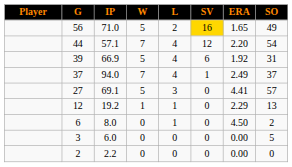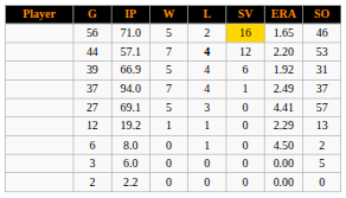 <table class="wikitable sortable">
 <tr>
 <th style="background:black;color:#FF8800;" width="16%">Player</th>
 <th style="background:black;color:#FF8800;" width="9%">G</th>
 <th style="background:black;color:#FF8800;" width="9%">IP</th>
 <th style="background:black;color:#FF8800;" width="9%">W</th>
 <th style="background:black;color:#FF8800;" width="9%">L</th>
 <th style="background:black;color:#FF8800;" width="9%">SV</th>
 <th style="background:black;color:#FF8800;" width="9%">ERA</th>
 <th style="background:black;color:#FF8800;" width="9%">SO</th>
 </tr>
 <tr align="center">
 <td></td>
 <td>56</td>
 <td>71.0</td>
 <td>5</td>
 <td>2</td>
 <td style="background: gold;">16</td>
 <td>1.65</td>
-<td>49</td>
+<td>46</td>
 </tr>
 <tr align="center">
 <td></td>
 <td>44</td>
 <td>57.1</td>
 <td>7</td>
-<td>4</td>
+<td><strong>4</strong></td>
 <td>12</td>
 <td>2.20</td>
-<td>54</td>
+<td>53</td>
 </tr>
 <tr align="center">
 <td></td>
 <td>39</td>
 <td>66.9</td>
 <td>5</td>
 <td>4</td>
 <td>6</td>
 <td>1.92</td>
 <td>31</td>
 </tr>
 <tr align="center">
 <td></td>
 <td>37</td>
 <td>94.0</td>
 <td>7</td>
 <td>4</td>
 <td>1</td>
 <td>2.49</td>
 <td>37</td>
 </tr>
 <tr align="center">
 <td></td>
 <td>27</td>
 <td>69.1</td>
 <td>5</td>
 <td>3</td>
 <td>0</td>
 <td>4.41</td>
 <td>57</td>
 </tr>
 <tr align="center">
 <td></td>
 <td>12</td>
 <td>19.2</td>
 <td>1</td>
 <td>1</td>
 <td>0</td>
 <td>2.29</td>
 <td>13</td>
 </tr>
 <tr align="center">
 <td></td>
 <td>6</td>
 <td>8.0</td>
 <td>0</td>
 <td>1</td>
 <td>0</td>
 <td>4.50</td>
 <td>2</td>
 </tr>
 <tr align="center">
 <td></td>
 <td>3</td>
 <td>6.0</td>
 <td>0</td>
 <td>0</td>
 <td>0</td>
 <td>0.00</td>
 <td>5</td>
 </tr>
 <tr align="center">
 <td></td>
 <td>2</td>
 <td>2.2</td>
 <td>0</td>
 <td>0</td>
 <td>0</td>
 <td>0.00</td>
 <td>0</td>
 </tr>
 </table>
